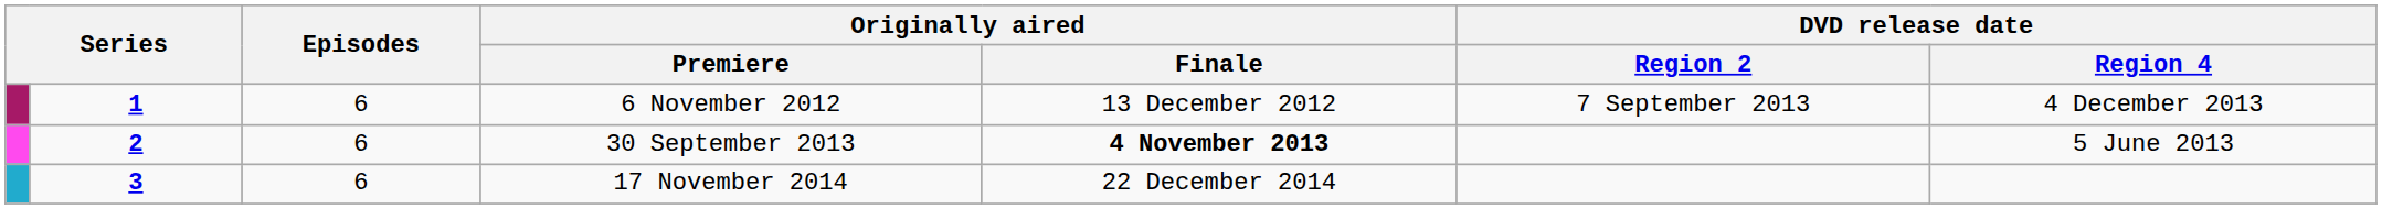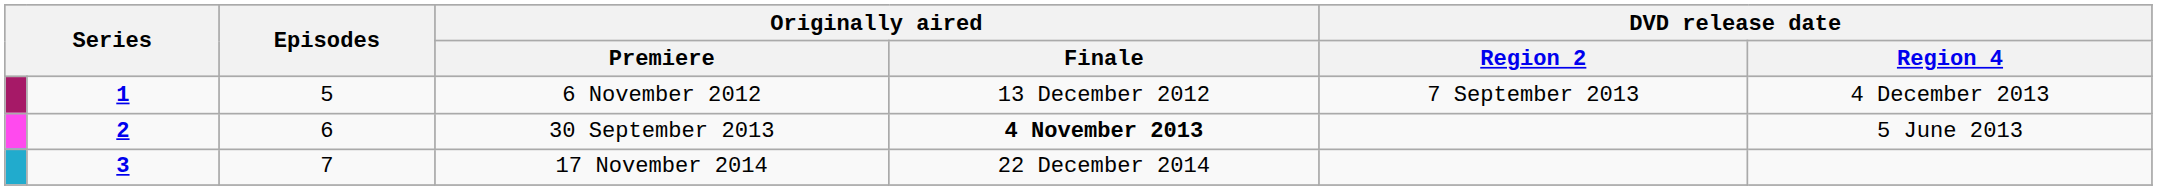 <table class="wikitable" style="width: 100%; text-align:center;">
 <tr>
 <th colspan="2" rowspan="2" style="width: 10%;">Series</th>
 <th rowspan="2" style="width: 10%;">Episodes</th>
 <th colspan="2">Originally aired</th>
 <th colspan="2">DVD release date</th>
 </tr>
 <tr>
 <th colspan="1">Premiere</th>
 <th colspan="1">Finale</th>
 <th colspan="1"><a href='#'>Region 2</a></th>
 <th colspan="1"><a href='#'>Region 4</a></th>
 </tr>
 <tr>
 <td style="width:12px; background:#A61967; width:1%;"></td>
 <td><strong><a href='#'>1</a></strong></td>
-<td>6</td>
+<td>5</td>
 <td>6 November 2012</td>
 <td>13 December 2012</td>
 <td>7 September 2013</td>
 <td>4 December 2013</td>
 </tr>
 <tr>
 <td style="width:12px; background:#FF4AEE; width:1%;"></td>
 <td><strong><a href='#'>2</a></strong></td>
 <td>6</td>
 <td>30 September 2013</td>
 <td><strong>4 November 2013</strong></td>
 <td></td>
 <td>5 June 2013</td>
 </tr>
 <tr>
 <td style="width:12px; background:#21ABCD; width:1%;"></td>
 <td><strong><a href='#'>3</a></strong></td>
-<td>6</td>
+<td>7</td>
 <td>17 November 2014</td>
 <td>22 December 2014</td>
 <td></td>
 <td></td>
 </tr>
 </table>
